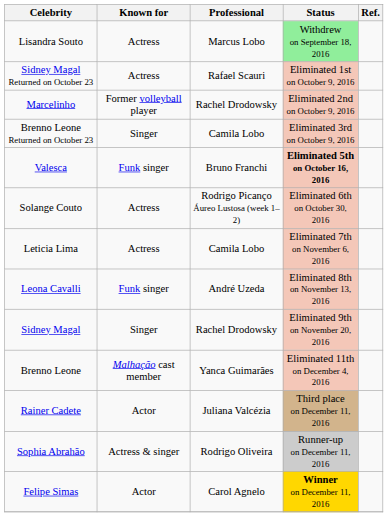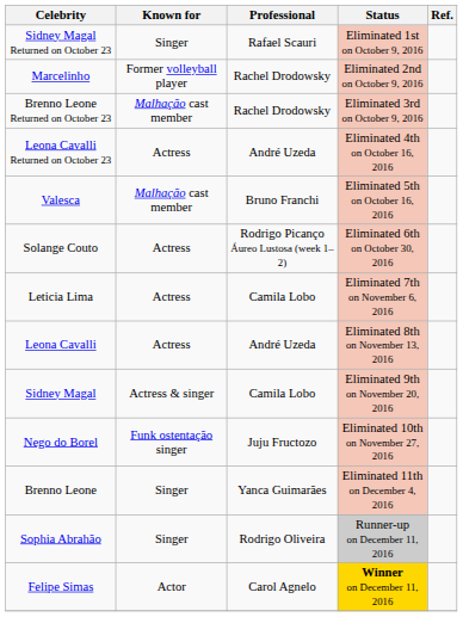 <table class="wikitable" style="margin:1em auto; text-align:center; width:65%;">
 <tr>
 <th width=125>Celebrity</th>
 <th width=125>Known for</th>
 <th width=125>Professional</th>
 <th width=100>Status</th>
 <th width=015>Ref.</th>
 </tr>
 <tr>
-<td>Lisandra Souto</td>
-<td>Actress</td>
-<td>Marcus Lobo</td>
-<td bgcolor="90EE9B">Withdrew<br><small>on September 18, 2016</small></td>
-<td></td>
-</tr>
-<tr>
 <td><a href='#'>Sidney Magal</a><br><small>Returned on October 23</small></td>
-<td>Actress</td>
+<td>Singer</td>
 <td>Rafael Scauri</td>
 <td bgcolor="#F4C7B8">Eliminated 1st<br><small>on October 9, 2016</small></td>
 <td></td>
 </tr>
 <tr>
 <td><a href='#'>Marcelinho</a></td>
 <td>Former <a href='#'>volleyball</a> player</td>
 <td>Rachel Drodowsky</td>
 <td bgcolor="#F4C7B8">Eliminated 2nd<br><small>on October 9, 2016</small></td>
 <td></td>
 </tr>
 <tr>
 <td>Brenno Leone<br><small>Returned on October 23</small></td>
-<td>Singer</td>
-<td>Camila Lobo</td>
+<td><em><a href='#'>Malhação</a></em> cast member</td>
+<td>Rachel Drodowsky</td>
 <td bgcolor="#F4C7B8">Eliminated 3rd<br><small>on October 9, 2016</small></td>
 <td></td>
 </tr>
 <tr>
+<td><a href='#'>Leona Cavalli</a><br><small>Returned on October 23</small></td>
+<td>Actress</td>
+<td>André Uzeda</td>
+<td bgcolor="#F4C7B8">Eliminated 4th<br><small>on October 16, 2016</small></td>
+<td></td>
+</tr>
+<tr>
 <td><a href='#'>Valesca</a></td>
-<td><a href='#'>Funk</a> singer</td>
+<td><em><a href='#'>Malhação</a></em> cast member</td>
 <td>Bruno Franchi</td>
-<td bgcolor="#F4C7B8"><strong>Eliminated 5th<br><small>on October 16, 2016</small></strong></td>
+<td bgcolor="#F4C7B8">Eliminated 5th<br><small>on October 16, 2016</small></td>
 <td></td>
 </tr>
 <tr>
 <td>Solange Couto</td>
 <td>Actress</td>
 <td>Rodrigo Picanço<br><small>Áureo Lustosa  (week 1–2)</small></td>
 <td bgcolor="#F4C7B8">Eliminated 6th<br><small>on October 30, 2016</small></td>
 <td></td>
 </tr>
 <tr>
 <td>Leticia Lima</td>
 <td>Actress</td>
 <td>Camila Lobo</td>
 <td bgcolor="#F4C7B8">Eliminated 7th<br><small>on November 6, 2016</small></td>
 <td></td>
 </tr>
 <tr>
 <td><a href='#'>Leona Cavalli</a></td>
-<td><a href='#'>Funk</a> singer</td>
+<td>Actress</td>
 <td>André Uzeda</td>
 <td bgcolor="#F4C7B8">Eliminated 8th<br><small>on November 13, 2016</small></td>
 <td></td>
 </tr>
 <tr>
 <td><a href='#'>Sidney Magal</a></td>
-<td>Singer</td>
-<td>Rachel Drodowsky</td>
+<td>Actress & singer</td>
+<td>Camila Lobo</td>
 <td bgcolor="#F4C7B8">Eliminated 9th<br><small>on November 20, 2016</small></td>
 <td></td>
 </tr>
 <tr>
+<td><a href='#'>Nego do Borel</a></td>
+<td><a href='#'>Funk ostentação</a> singer</td>
+<td>Juju Fructozo</td>
+<td bgcolor="#F4C7B8">Eliminated 10th<br><small>on November 27, 2016</small></td>
+<td></td>
+</tr>
+<tr>
 <td>Brenno Leone</td>
-<td><em><a href='#'>Malhação</a></em> cast member</td>
+<td>Singer</td>
 <td>Yanca Guimarães</td>
 <td bgcolor="#F4C7B8">Eliminated 11th<br><small>on December 4, 2016</small></td>
 <td></td>
 </tr>
 <tr>
-<td><a href='#'>Rainer Cadete</a></td>
-<td>Actor</td>
-<td>Juliana Valcézia</td>
-<td bgcolor="D2B48C">Third place<br><small>on December 11, 2016</small></td>
-<td></td>
-</tr>
-<tr>
 <td><a href='#'>Sophia Abrahão</a></td>
-<td>Actress & singer</td>
+<td>Singer</td>
 <td>Rodrigo Oliveira</td>
 <td bgcolor="CCCCCC">Runner-up<br><small>on December 11, 2016</small></td>
 <td></td>
 </tr>
 <tr>
 <td><a href='#'>Felipe Simas</a></td>
 <td>Actor</td>
 <td>Carol Agnelo</td>
 <td bgcolor="FFD700"><strong>Winner</strong><br><small>on December 11, 2016</small></td>
 <td></td>
 </tr>
 <tr>
 </tr>
 </table>
